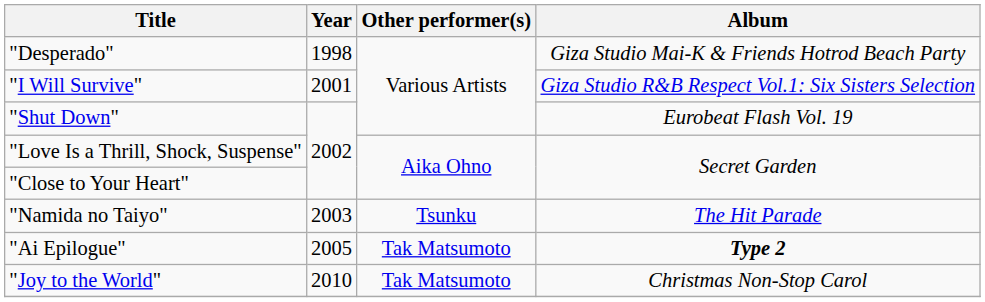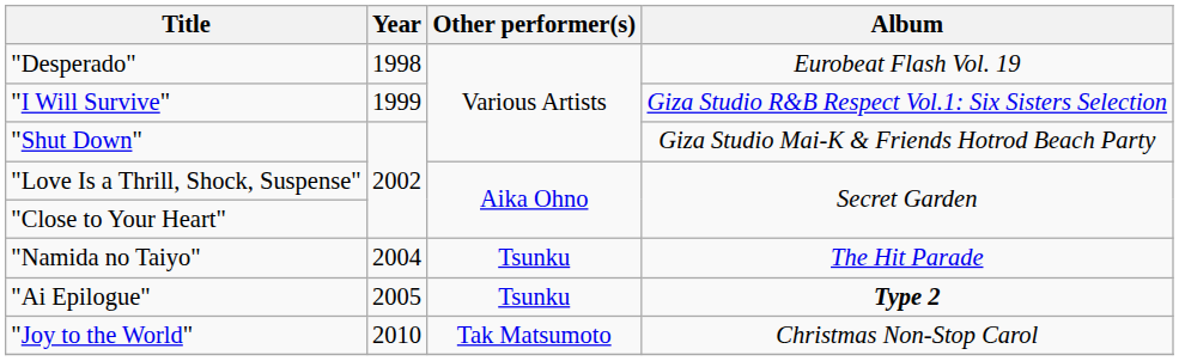 <table class="wikitable plainrowheaders" style="text-align:center;">
 <tr>
 <th scope="col">Title</th>
 <th scope="col">Year</th>
 <th scope="col">Other performer(s)</th>
 <th scope="col">Album</th>
 </tr>
 <tr>
 <td align="left">"Desperado"<br></td>
 <td>1998</td>
 <td rowspan="3">Various Artists</td>
-<td><em>Giza Studio Mai-K & Friends Hotrod Beach Party</em></td>
+<td><em>Eurobeat Flash Vol. 19</em></td>
 </tr>
 <tr>
 <td align="left">"<a href='#'>I Will Survive</a>"</td>
-<td>2001</td>
+<td>1999</td>
 <td><em><a href='#'>Giza Studio R&B Respect Vol.1: Six Sisters Selection</a></em></td>
 </tr>
 <tr>
 <td align="left">"<a href='#'>Shut Down</a>"</td>
 <td rowspan="3">2002</td>
-<td><em>Eurobeat Flash Vol. 19</em></td>
+<td><em>Giza Studio Mai-K & Friends Hotrod Beach Party</em></td>
 </tr>
 <tr>
 <td align="left">"Love Is a Thrill, Shock, Suspense"</td>
 <td rowspan="2"><a href='#'>Aika Ohno</a></td>
 <td rowspan="2"><em>Secret Garden</em></td>
 </tr>
 <tr>
 <td align="left">"Close to Your Heart"</td>
 </tr>
 <tr>
 <td align="left">"Namida no Taiyo"</td>
-<td>2003</td>
+<td>2004</td>
 <td><a href='#'>Tsunku</a></td>
 <td><em><a href='#'>The Hit Parade</a></em></td>
 </tr>
 <tr>
 <td align="left">"Ai Epilogue"</td>
 <td>2005</td>
-<td><a href='#'>Tak Matsumoto</a></td>
+<td><a href='#'>Tsunku</a></td>
 <td><strong><em>Type 2</em></strong></td>
 </tr>
 <tr>
 <td align="left">"<a href='#'>Joy to the World</a>"</td>
 <td>2010</td>
 <td><a href='#'>Tak Matsumoto</a></td>
 <td><em>Christmas Non-Stop Carol</em></td>
 </tr>
 <tr>
 </tr>
 </table>
